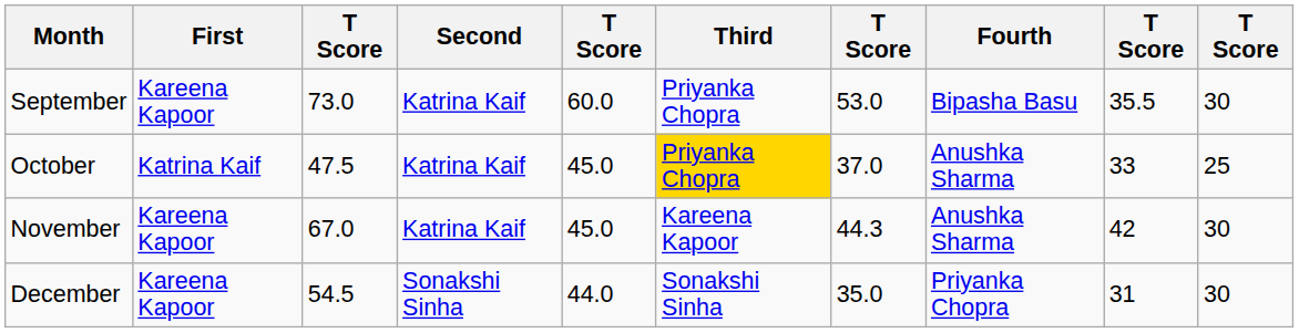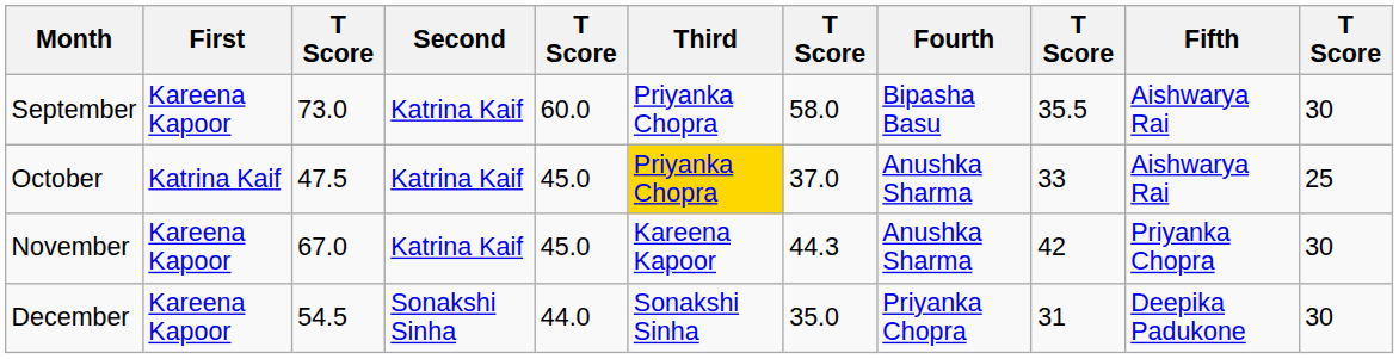 <table class="wikitable sortable">
 <tr>
 <th>Month</th>
 <th>First</th>
 <th>T Score</th>
 <th>Second</th>
 <th>T Score</th>
 <th>Third</th>
 <th>T Score</th>
 <th>Fourth</th>
 <th>T Score</th>
+<th>Fifth</th>
 <th>T Score</th>
 </tr>
 <tr>
 <td>September</td>
 <td><a href='#'>Kareena Kapoor</a></td>
 <td>73.0</td>
 <td><a href='#'>Katrina Kaif</a></td>
 <td>60.0</td>
 <td><a href='#'>Priyanka Chopra</a></td>
-<td>53.0</td>
+<td>58.0</td>
 <td><a href='#'>Bipasha Basu</a></td>
 <td>35.5</td>
+<td><a href='#'>Aishwarya Rai</a></td>
 <td>30</td>
 </tr>
 <tr>
 <td>October</td>
 <td><a href='#'>Katrina Kaif</a></td>
 <td>47.5</td>
 <td><a href='#'>Katrina Kaif</a></td>
 <td>45.0</td>
 <td style="background: gold;"><a href='#'>Priyanka Chopra</a></td>
 <td>37.0</td>
 <td><a href='#'>Anushka Sharma</a></td>
 <td>33</td>
+<td><a href='#'>Aishwarya Rai</a></td>
 <td>25</td>
 </tr>
 <tr>
 <td>November</td>
 <td><a href='#'>Kareena Kapoor</a></td>
 <td>67.0</td>
 <td><a href='#'>Katrina Kaif</a></td>
 <td>45.0</td>
 <td><a href='#'>Kareena Kapoor</a></td>
 <td>44.3</td>
 <td><a href='#'>Anushka Sharma</a></td>
 <td>42</td>
+<td><a href='#'>Priyanka Chopra</a></td>
 <td>30</td>
 </tr>
 <tr>
 <td>December</td>
 <td><a href='#'>Kareena Kapoor</a></td>
 <td>54.5</td>
 <td><a href='#'>Sonakshi Sinha</a></td>
 <td>44.0</td>
 <td><a href='#'>Sonakshi Sinha</a></td>
 <td>35.0</td>
 <td><a href='#'>Priyanka Chopra</a></td>
 <td>31</td>
+<td><a href='#'>Deepika Padukone</a></td>
 <td>30</td>
 </tr>
 </table>
